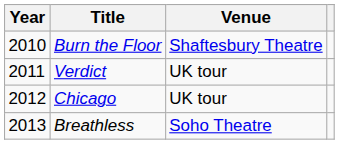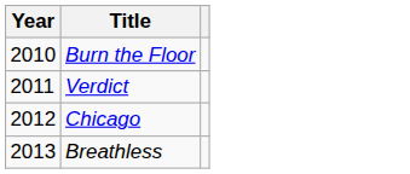 <table class="wikitable">
 <tr>
 <th>Year</th>
 <th>Title</th>
-<th>Venue</th>
 <th></th>
 </tr>
 <tr>
 <td>2010</td>
 <td><em><a href='#'>Burn the Floor</a></em></td>
-<td><a href='#'>Shaftesbury Theatre</a></td>
 <td align="center"></td>
 </tr>
 <tr>
 <td>2011</td>
 <td><em><a href='#'>Verdict</a></em></td>
-<td>UK tour</td>
 <td align="center"></td>
 </tr>
 <tr>
 <td>2012</td>
 <td><em><a href='#'>Chicago</a></em></td>
-<td>UK tour</td>
 <td align="center"></td>
 </tr>
 <tr>
 <td>2013</td>
 <td><em>Breathless</em></td>
-<td><a href='#'>Soho Theatre</a></td>
 <td align="center"></td>
 </tr>
 </table>
